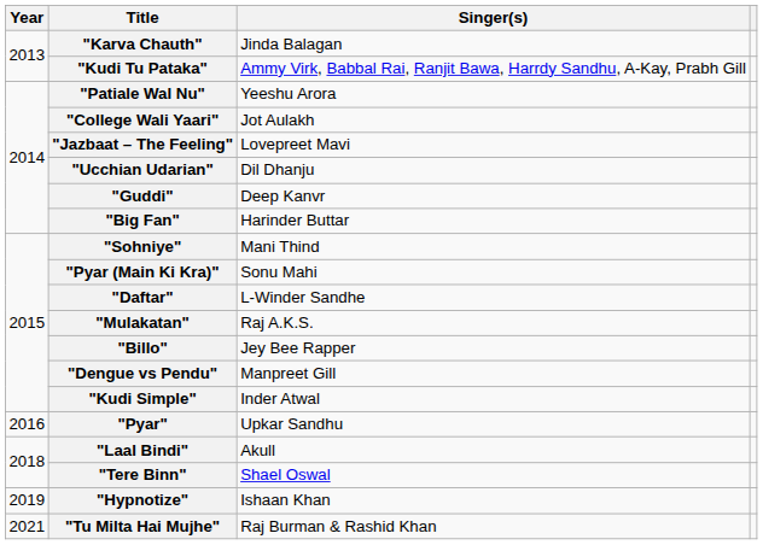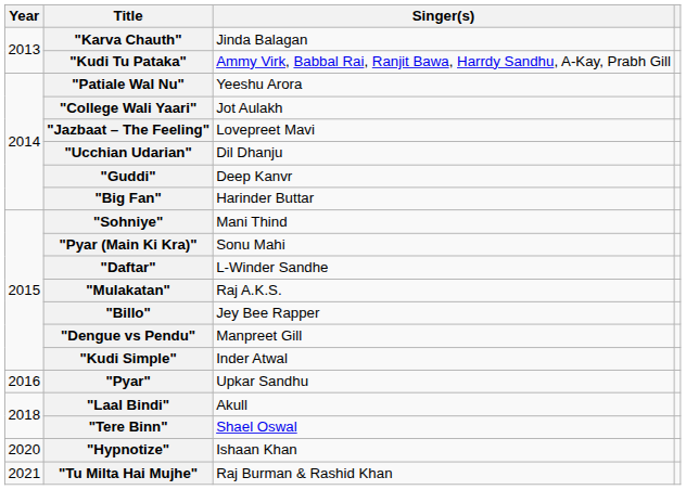 <table class="wikitable plainrowheaders sortable">
 <tr>
 <th scope="col">Year</th>
 <th scope="col">Title</th>
 <th scope="col">Singer(s)</th>
 <th scope="col" class="unsortable"></th>
 </tr>
 <tr>
 <td rowspan="2">2013</td>
 <th scope="row">"Karva Chauth"</th>
 <td>Jinda Balagan</td>
 <td style="text-align:center;"></td>
 </tr>
 <tr>
 <th scope="row">"Kudi Tu Pataka"</th>
 <td><a href='#'>Ammy Virk</a>, <a href='#'>Babbal Rai</a>, <a href='#'>Ranjit Bawa</a>, <a href='#'>Harrdy Sandhu</a>, A-Kay, Prabh Gill</td>
 <td style="text-align:center;"></td>
 </tr>
 <tr>
 <td rowspan="6">2014</td>
 <th scope="row">"Patiale Wal Nu"</th>
 <td>Yeeshu Arora</td>
 <td style="text-align:center;"></td>
 </tr>
 <tr>
 <th scope="row">"College Wali Yaari"</th>
 <td>Jot Aulakh</td>
 <td></td>
 </tr>
 <tr>
 <th scope="row">"Jazbaat – The Feeling"</th>
 <td>Lovepreet Mavi</td>
 <td></td>
 </tr>
 <tr>
 <th scope="row">"Ucchian Udarian"</th>
 <td>Dil Dhanju</td>
 <td></td>
 </tr>
 <tr>
 <th scope="row">"Guddi"</th>
 <td>Deep Kanvr</td>
 <td></td>
 </tr>
 <tr>
 <th scope="row">"Big Fan"</th>
 <td>Harinder Buttar</td>
 <td></td>
 </tr>
 <tr>
 <td rowspan="7">2015</td>
 <th scope="row">"Sohniye"</th>
 <td>Mani Thind</td>
 <td style="text-align:center;"></td>
 </tr>
 <tr>
 <th scope="row">"Pyar (Main Ki Kra)"</th>
 <td>Sonu Mahi</td>
 <td></td>
 </tr>
 <tr>
 <th scope="row">"Daftar"</th>
 <td>L-Winder Sandhe</td>
 <td></td>
 </tr>
 <tr>
 <th scope="row">"Mulakatan"</th>
 <td>Raj A.K.S.</td>
 <td></td>
 </tr>
 <tr>
 <th scope="row">"Billo"</th>
 <td>Jey Bee Rapper</td>
 <td></td>
 </tr>
 <tr>
 <th scope="row">"Dengue vs Pendu"</th>
 <td>Manpreet Gill</td>
 <td></td>
 </tr>
 <tr>
 <th scope="row">"Kudi Simple"</th>
 <td>Inder Atwal</td>
 <td style="text-align:center;"></td>
 </tr>
 <tr>
 <td>2016</td>
 <th scope="row">"Pyar"</th>
 <td>Upkar Sandhu</td>
 <td></td>
 </tr>
 <tr>
 <td rowspan="2">2018</td>
 <th scope="row">"Laal Bindi"</th>
 <td>Akull</td>
 <td></td>
 </tr>
 <tr>
 <th scope="row">"Tere Binn"</th>
 <td><a href='#'>Shael Oswal</a></td>
 <td></td>
 </tr>
 <tr>
-<td>2019</td>
+<td>2020</td>
 <th scope="row">"Hypnotize"</th>
 <td>Ishaan Khan</td>
 <td style="text-align:center;"></td>
 </tr>
 <tr>
 <td>2021</td>
 <th scope="row">"Tu Milta Hai Mujhe"</th>
 <td>Raj Burman & Rashid Khan</td>
 <td></td>
 </tr>
 </table>
